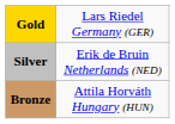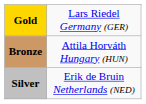 <table class="wikitable" style=" text-align:center; font-size:110%;" width="35%">
 <tr>
 <td bgcolor="gold"><strong>Gold</strong></td>
 <td> <a href='#'>Lars Riedel</a><br><em><a href='#'>Germany</a> <small>(GER)</small></em></td>
 </tr>
 <tr>
+<td bgcolor="CC9966"><strong>Bronze</strong></td>
+<td> <a href='#'>Attila Horváth</a><br><em><a href='#'>Hungary</a> <small>(HUN)</small></em></td>
+</tr>
+<tr>
 <td bgcolor="silver"><strong>Silver</strong></td>
 <td> <a href='#'>Erik de Bruin</a><br><em><a href='#'>Netherlands</a> <small>(NED)</small></em></td>
 </tr>
-<tr>
-<td bgcolor="CC9966"><strong>Bronze</strong></td>
-<td> <a href='#'>Attila Horváth</a><br><em><a href='#'>Hungary</a> <small>(HUN)</small></em></td>
-</tr>
 </table>
